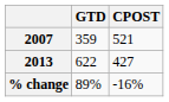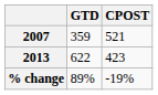 <table class="wikitable">
 <tr>
 <th></th>
 <th>GTD</th>
 <th>CPOST</th>
 </tr>
 <tr>
 <th>2007</th>
 <td>359</td>
 <td>521</td>
 </tr>
 <tr>
 <th>2013</th>
 <td>622</td>
-<td>427</td>
+<td>423</td>
 </tr>
 <tr>
 <th>% change</th>
 <td>89%</td>
-<td>-16%</td>
+<td>-19%</td>
 </tr>
 </table>
